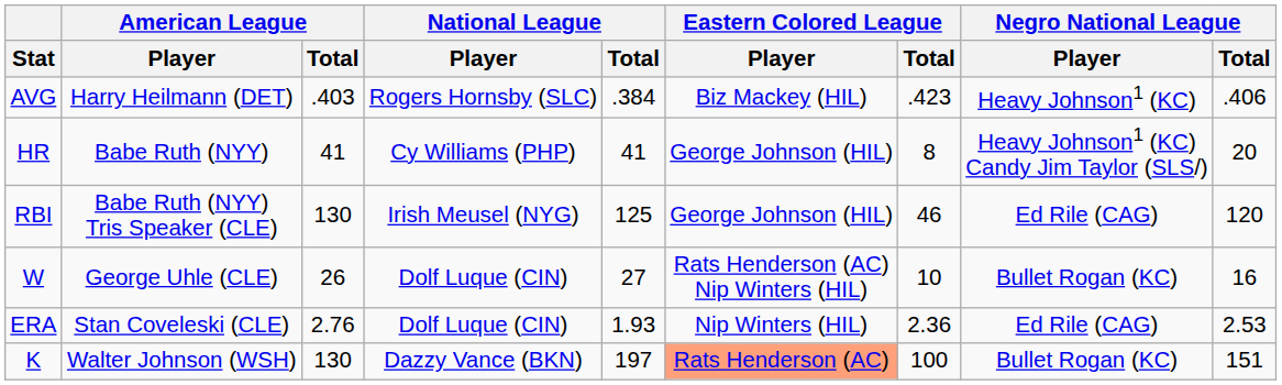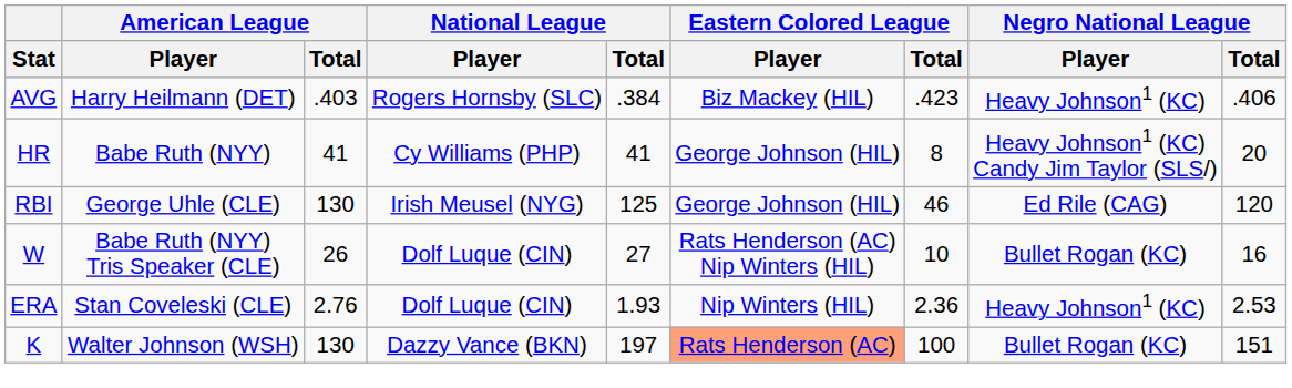 <table class="wikitable" style="text-align:center;">
 <tr>
 <th></th>
 <th colspan=2><a href='#'>American League</a></th>
 <th colspan=2><a href='#'>National League</a></th>
 <th colspan=2><a href='#'>Eastern Colored League</a></th>
 <th colspan=2><a href='#'>Negro National League</a></th>
 </tr>
 <tr>
 <th>Stat</th>
 <th>Player</th>
 <th>Total</th>
 <th>Player</th>
 <th>Total</th>
 <th>Player</th>
 <th>Total</th>
 <th>Player</th>
 <th>Total</th>
 </tr>
 <tr>
 <td><a href='#'>AVG</a></td>
 <td><a href='#'>Harry Heilmann</a> (<a href='#'>DET</a>)</td>
 <td>.403</td>
 <td><a href='#'>Rogers Hornsby</a> (<a href='#'>SLC</a>)</td>
 <td>.384</td>
 <td><a href='#'>Biz Mackey</a> (<a href='#'>HIL</a>)</td>
 <td>.423</td>
 <td><a href='#'>Heavy Johnson</a><sup>1</sup> (<a href='#'>KC</a>)</td>
 <td>.406</td>
 </tr>
 <tr>
 <td><a href='#'>HR</a></td>
 <td><a href='#'>Babe Ruth</a> (<a href='#'>NYY</a>)</td>
 <td>41</td>
 <td><a href='#'>Cy Williams</a> (<a href='#'>PHP</a>)</td>
 <td>41</td>
 <td><a href='#'>George Johnson</a> (<a href='#'>HIL</a>)</td>
 <td>8</td>
 <td><a href='#'>Heavy Johnson</a><sup>1</sup> (<a href='#'>KC</a>)<br><a href='#'>Candy Jim Taylor</a> (<a href='#'>SLS</a>/)</td>
 <td>20</td>
 </tr>
 <tr>
 <td><a href='#'>RBI</a></td>
-<td><a href='#'>Babe Ruth</a> (<a href='#'>NYY</a>)<br><a href='#'>Tris Speaker</a> (<a href='#'>CLE</a>)</td>
+<td><a href='#'>George Uhle</a> (<a href='#'>CLE</a>)</td>
 <td>130</td>
 <td><a href='#'>Irish Meusel</a> (<a href='#'>NYG</a>)</td>
 <td>125</td>
 <td><a href='#'>George Johnson</a> (<a href='#'>HIL</a>)</td>
 <td>46</td>
 <td><a href='#'>Ed Rile</a> (<a href='#'>CAG</a>)</td>
 <td>120</td>
 </tr>
 <tr>
 <td><a href='#'>W</a></td>
-<td><a href='#'>George Uhle</a> (<a href='#'>CLE</a>)</td>
+<td><a href='#'>Babe Ruth</a> (<a href='#'>NYY</a>)<br><a href='#'>Tris Speaker</a> (<a href='#'>CLE</a>)</td>
 <td>26</td>
 <td><a href='#'>Dolf Luque</a> (<a href='#'>CIN</a>)</td>
 <td>27</td>
 <td><a href='#'>Rats Henderson</a> (<a href='#'>AC</a>)<br><a href='#'>Nip Winters</a> (<a href='#'>HIL</a>)</td>
 <td>10</td>
 <td><a href='#'>Bullet Rogan</a> (<a href='#'>KC</a>)</td>
 <td>16</td>
 </tr>
 <tr>
 <td><a href='#'>ERA</a></td>
 <td><a href='#'>Stan Coveleski</a> (<a href='#'>CLE</a>)</td>
 <td>2.76</td>
 <td><a href='#'>Dolf Luque</a> (<a href='#'>CIN</a>)</td>
 <td>1.93</td>
 <td><a href='#'>Nip Winters</a> (<a href='#'>HIL</a>)</td>
 <td>2.36</td>
-<td><a href='#'>Ed Rile</a> (<a href='#'>CAG</a>)</td>
+<td><a href='#'>Heavy Johnson</a><sup>1</sup> (<a href='#'>KC</a>)</td>
 <td>2.53</td>
 </tr>
 <tr>
 <td><a href='#'>K</a></td>
 <td><a href='#'>Walter Johnson</a> (<a href='#'>WSH</a>)</td>
 <td>130</td>
 <td><a href='#'>Dazzy Vance</a> (<a href='#'>BKN</a>)</td>
 <td>197</td>
 <td style="background: lightsalmon;"><a href='#'>Rats Henderson</a> (<a href='#'>AC</a>)</td>
 <td>100</td>
 <td><a href='#'>Bullet Rogan</a> (<a href='#'>KC</a>)</td>
 <td>151</td>
 </tr>
 </table>
